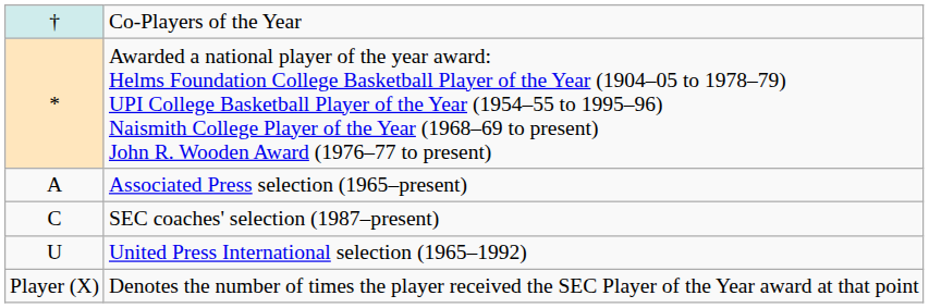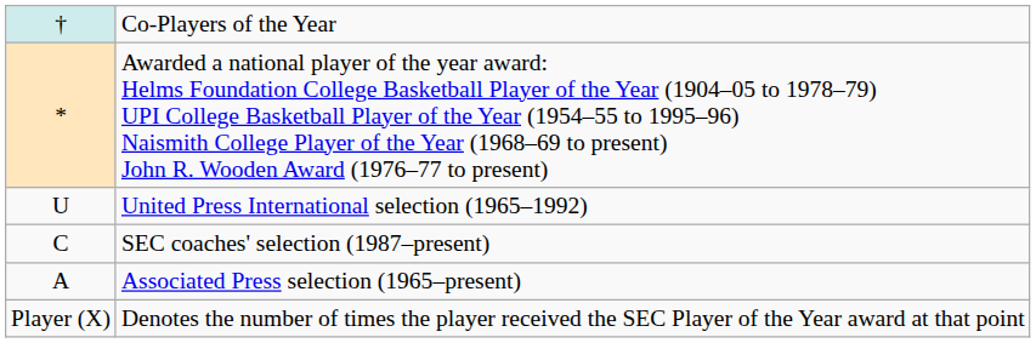 <table class="wikitable">
 <tr>
 <td style="background-color:#CFECEC;" align="center">†</td>
 <td>Co-Players of the Year</td>
 </tr>
 <tr>
 <td style="background-color:#FFE6BD;" align="center">*</td>
 <td>Awarded a national player of the year award:<br><a href='#'>Helms Foundation College Basketball Player of the Year</a> (1904–05 to 1978–79)<br> <a href='#'>UPI College Basketball Player of the Year</a> (1954–55 to 1995–96)<br> <a href='#'>Naismith College Player of the Year</a> (1968–69 to present)<br> <a href='#'>John R. Wooden Award</a> (1976–77 to present)</td>
 </tr>
 <tr>
-<td align="center">A</td>
-<td><a href='#'>Associated Press</a> selection (1965–present)</td>
+<td align="center">U</td>
+<td><a href='#'>United Press International</a> selection (1965–1992)</td>
 </tr>
 <tr>
 <td align="center">C</td>
 <td>SEC coaches' selection (1987–present)</td>
 </tr>
 <tr>
-<td align="center">U</td>
-<td><a href='#'>United Press International</a> selection (1965–1992)</td>
+<td align="center">A</td>
+<td><a href='#'>Associated Press</a> selection (1965–present)</td>
 </tr>
 <tr>
 <td>Player (X)</td>
 <td>Denotes the number of times the player received the SEC Player of the Year award at that point</td>
 </tr>
 </table>
